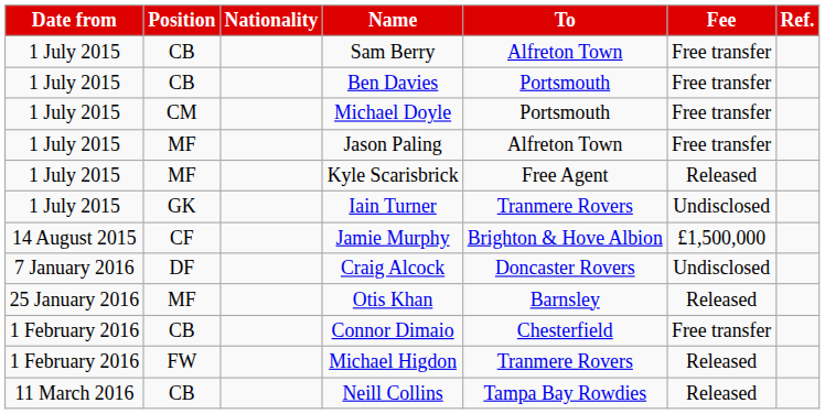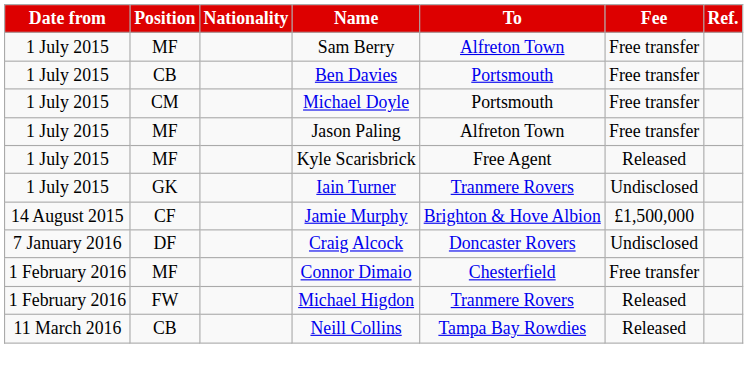 <table class="wikitable" style="text-align:center;">
 <tr>
 <th style="background:#DD0000; color:white;">Date from</th>
 <th style="background:#DD0000; color:white;">Position</th>
 <th style="background:#DD0000; color:white;">Nationality</th>
 <th style="background:#DD0000; color:white;">Name</th>
 <th style="background:#DD0000; color:white;">To</th>
 <th style="background:#DD0000; color:white;">Fee</th>
 <th style="background:#DD0000; color:white;">Ref.</th>
 </tr>
 <tr>
 <td>1 July 2015</td>
-<td>CB</td>
+<td>MF</td>
 <td></td>
 <td>Sam Berry</td>
 <td><a href='#'>Alfreton Town</a> </td>
 <td>Free transfer</td>
 <td></td>
 </tr>
 <tr>
 <td>1 July 2015</td>
 <td>CB</td>
 <td></td>
 <td><a href='#'>Ben Davies</a></td>
 <td><a href='#'>Portsmouth</a> </td>
 <td>Free transfer</td>
 <td></td>
 </tr>
 <tr>
 <td>1 July 2015</td>
 <td>CM</td>
 <td></td>
 <td><a href='#'>Michael Doyle</a></td>
 <td>Portsmouth </td>
 <td>Free transfer</td>
 <td></td>
 </tr>
 <tr>
 <td>1 July 2015</td>
 <td>MF</td>
 <td></td>
 <td>Jason Paling</td>
 <td>Alfreton Town</td>
 <td>Free transfer</td>
 <td></td>
 </tr>
 <tr>
 <td>1 July 2015</td>
 <td>MF</td>
 <td></td>
 <td>Kyle Scarisbrick</td>
 <td>Free Agent</td>
 <td>Released</td>
 <td></td>
 </tr>
 <tr>
 <td>1 July 2015</td>
 <td>GK</td>
 <td></td>
 <td><a href='#'>Iain Turner</a></td>
 <td><a href='#'>Tranmere Rovers</a> </td>
 <td>Undisclosed</td>
 <td></td>
 </tr>
 <tr>
 <td>14 August 2015</td>
 <td>CF</td>
 <td></td>
 <td><a href='#'>Jamie Murphy</a></td>
 <td><a href='#'>Brighton & Hove Albion</a></td>
 <td>£1,500,000</td>
 <td></td>
 </tr>
 <tr>
 <td>7 January 2016</td>
 <td>DF</td>
 <td></td>
 <td><a href='#'>Craig Alcock</a></td>
 <td><a href='#'>Doncaster Rovers</a></td>
 <td>Undisclosed</td>
 <td></td>
 </tr>
 <tr>
-<td>25 January 2016</td>
+<td>1 February 2016</td>
 <td>MF</td>
-<td></td>
-<td><a href='#'>Otis Khan</a></td>
-<td><a href='#'>Barnsley</a></td>
-<td>Released</td>
-<td></td>
-</tr>
-<tr>
-<td>1 February 2016</td>
-<td>CB</td>
 <td></td>
 <td><a href='#'>Connor Dimaio</a></td>
 <td><a href='#'>Chesterfield</a></td>
 <td>Free transfer</td>
 <td></td>
 </tr>
 <tr>
 <td>1 February 2016</td>
 <td>FW</td>
 <td></td>
 <td><a href='#'>Michael Higdon</a></td>
 <td><a href='#'>Tranmere Rovers</a></td>
 <td>Released</td>
 <td></td>
 </tr>
 <tr>
 <td>11 March 2016</td>
 <td>CB</td>
 <td></td>
 <td><a href='#'>Neill Collins</a></td>
 <td><a href='#'>Tampa Bay Rowdies</a></td>
 <td>Released</td>
 <td></td>
 </tr>
 </table>
